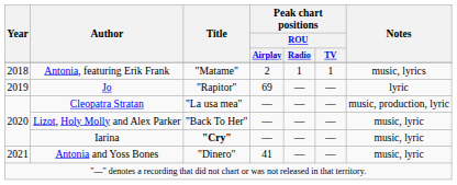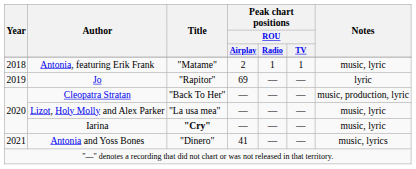 <table class="wikitable plainrowheaders" style="text-align:center;">
 <tr>
 <th rowspan="3">Year</th>
 <th rowspan="3">Author</th>
 <th rowspan="3">Title</th>
 <th colspan="3">Peak chart positions</th>
 <th rowspan="3">Notes</th>
 </tr>
 <tr>
 <th colspan="3" style="width:3em;font-size:85%;"><a href='#'>ROU</a></th>
 </tr>
 <tr>
 <th style="width:3em;font-size:85%;"><a href='#'>Airplay</a><br></th>
 <th style="width:3em;font-size:85%;"><a href='#'>Radio</a><br></th>
 <th style="width:3em;font-size:85%;"><a href='#'>TV</a><br></th>
 </tr>
 <tr>
 </tr>
 <tr>
 </tr>
 <tr>
 <td>2018</td>
 <td><a href='#'>Antonia</a>, featuring Erik Frank</td>
 <td>"Matame"</td>
 <td>2</td>
 <td>1</td>
 <td>1</td>
-<td>music, lyrics</td>
+<td>music, lyric</td>
 </tr>
 <tr>
 <td>2019</td>
 <td><a href='#'>Jo</a></td>
 <td>"Rapitor"</td>
 <td>69</td>
 <td>—</td>
 <td>—</td>
 <td>lyric</td>
 </tr>
 <tr>
 <td rowspan="3">2020</td>
 <td><a href='#'>Cleopatra Stratan</a></td>
-<td align="left">"La usa mea"</td>
+<td>"Back To Her"</td>
 <td>—</td>
 <td>—</td>
 <td>—</td>
 <td>music, production, lyric</td>
 </tr>
 <tr>
 <td><a href='#'>Lizot</a>, <a href='#'>Holy Molly</a> and Alex Parker</td>
-<td>"Back To Her"</td>
+<td align="left">"La usa mea"</td>
 <td>—</td>
 <td>—</td>
 <td>—</td>
 <td>music, lyric</td>
 </tr>
 <tr>
 <td>Iarina</td>
 <td><strong>"Cry"</strong></td>
 <td>—</td>
 <td>—</td>
 <td>—</td>
 <td>music, lyric</td>
 </tr>
 <tr>
 <td>2021</td>
 <td><a href='#'>Antonia</a> and Yoss Bones</td>
 <td>"Dinero"</td>
 <td>41</td>
 <td>—</td>
 <td>—</td>
-<td>music, lyric</td>
+<td>music, lyrics</td>
 </tr>
 <tr>
 <td colspan="8"><small>"—" denotes a recording that did not chart or was not released in that territory.</small></td>
 </tr>
 </table>
